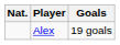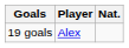 <table class="wikitable">
 <tr>
+<th>Goals</th>
+<th>Player</th>
 <th>Nat.</th>
-<th>Player</th>
-<th>Goals</th>
 </tr>
 <tr>
+<td>19 goals</td>
+<td><a href='#'>Alex</a></td>
 <td></td>
-<td><a href='#'>Alex</a></td>
-<td>19 goals</td>
 </tr>
 </table>
